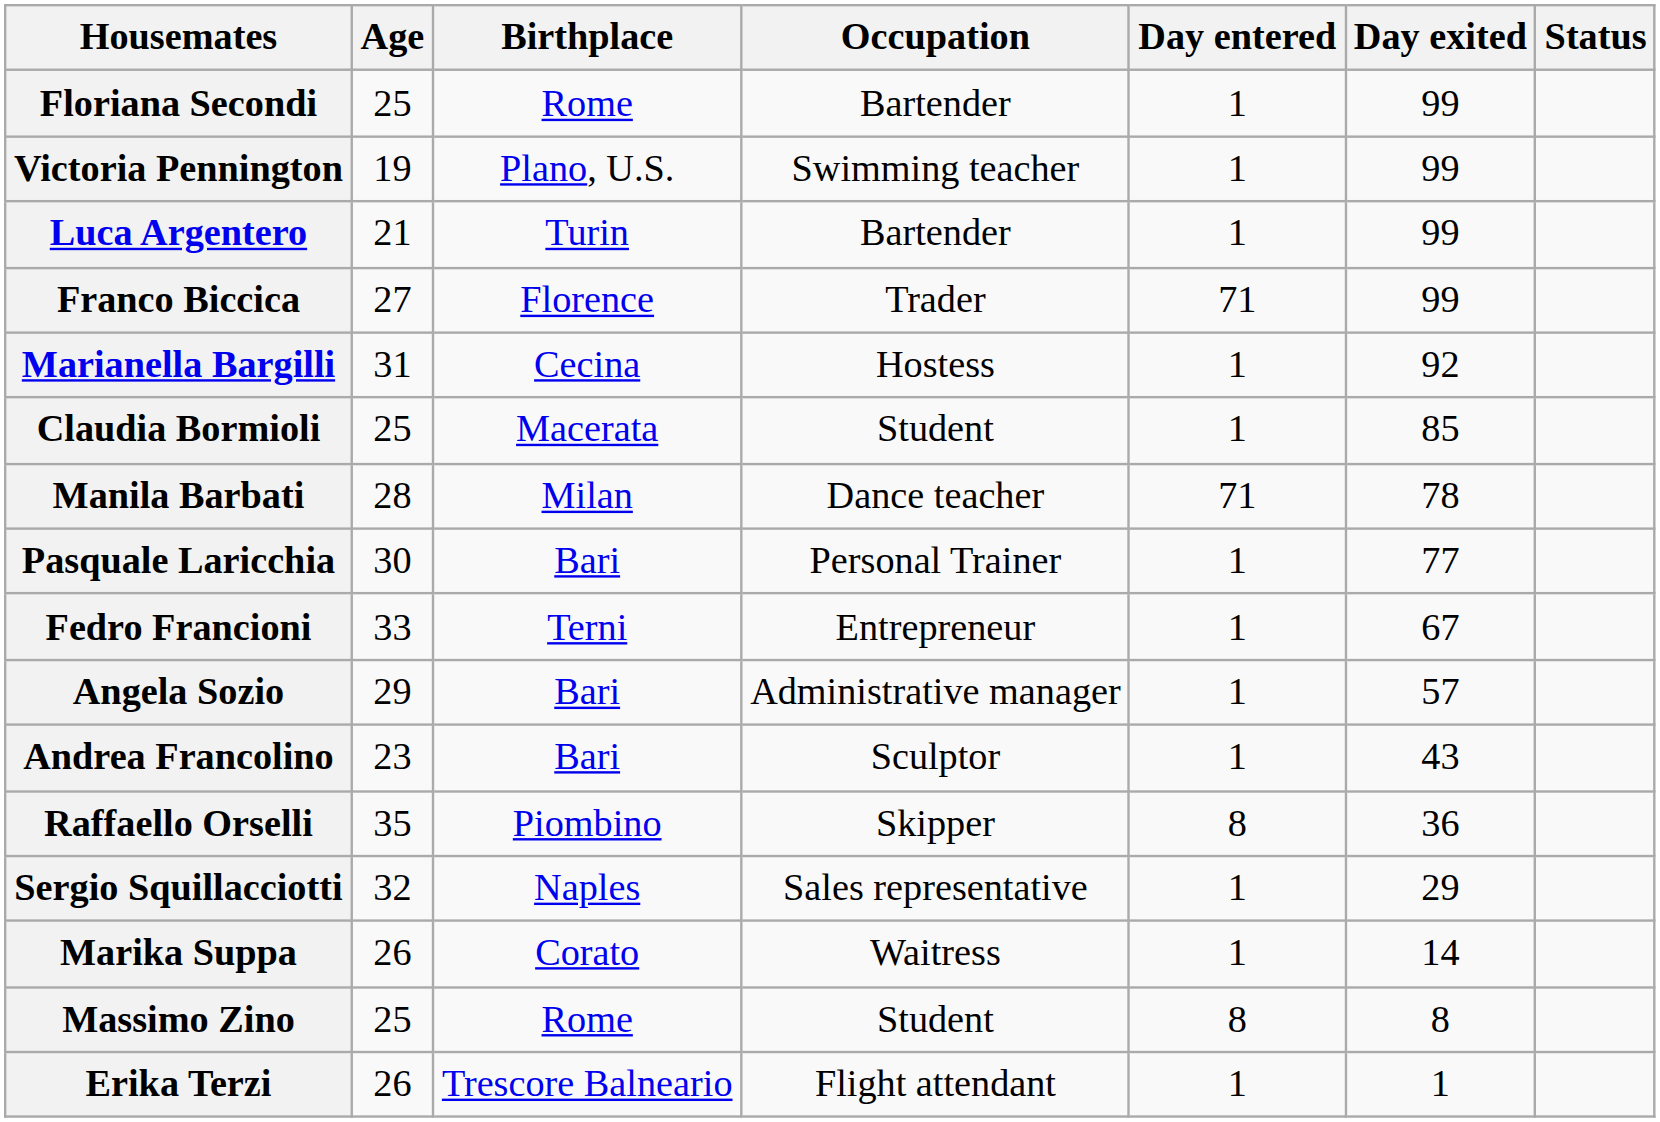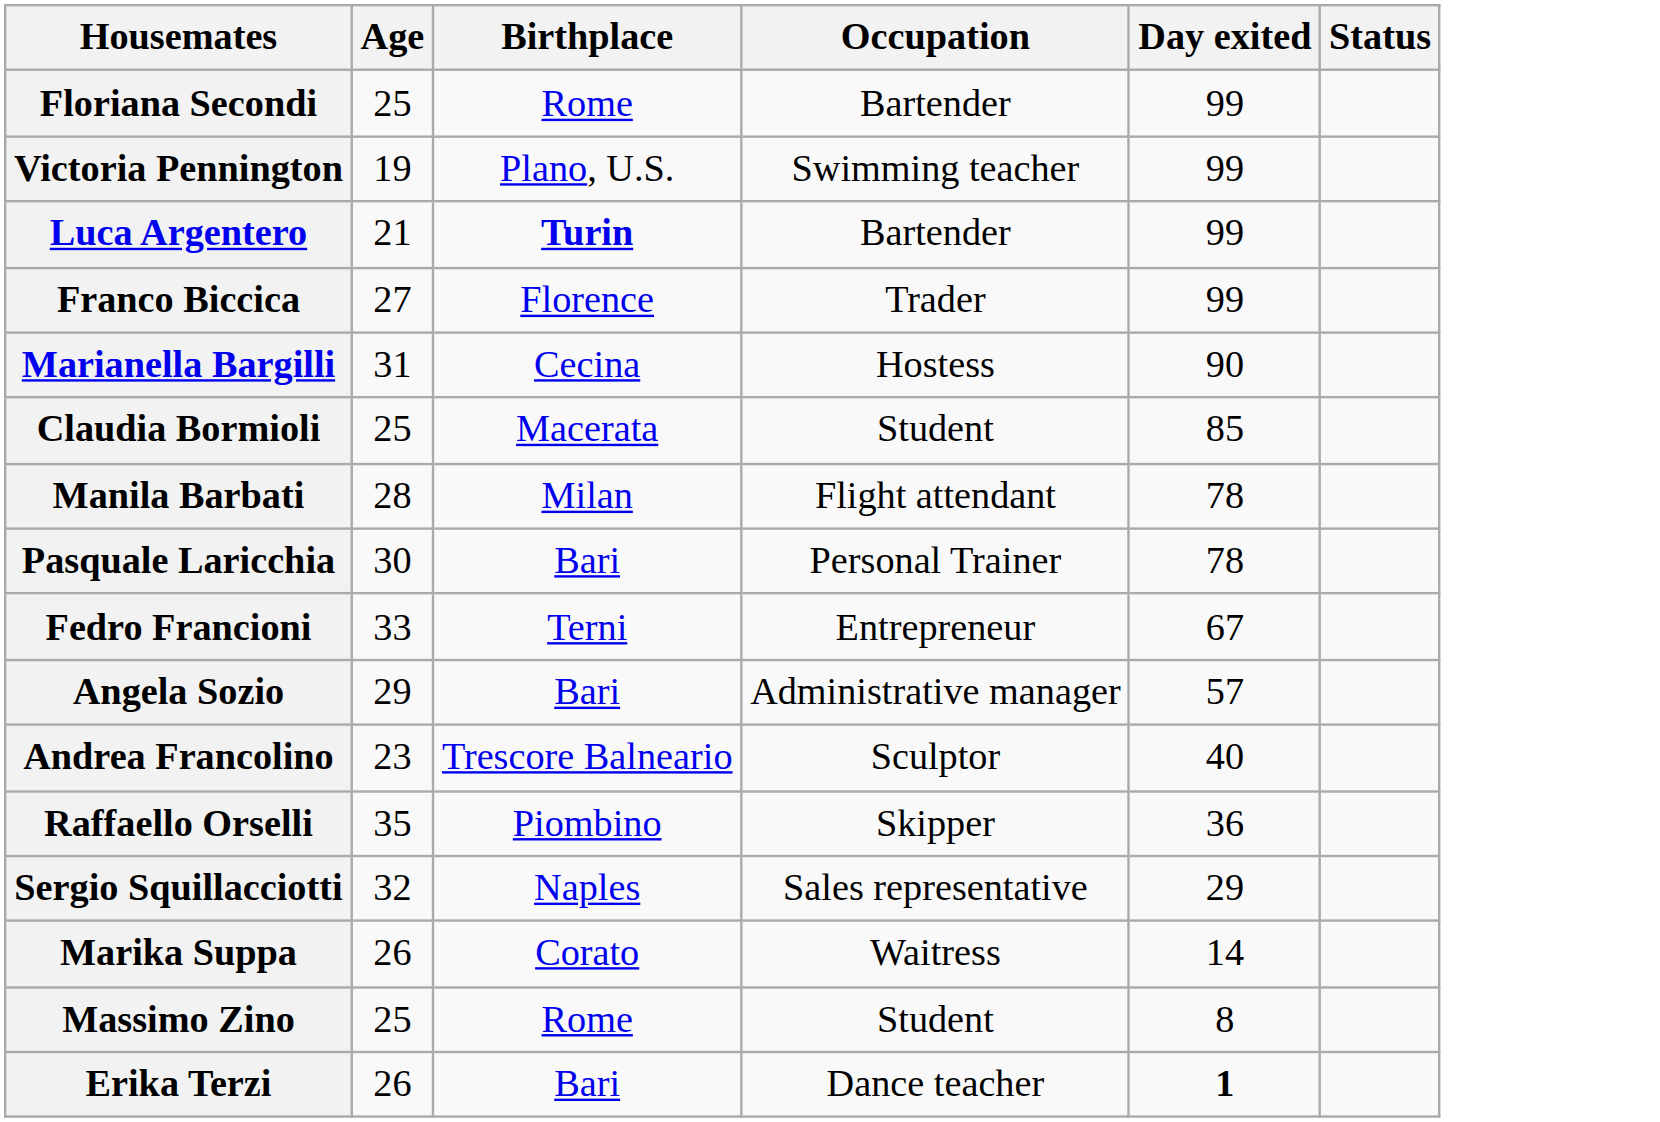 <table class="wikitable sortable" style="text-align:center; line-height:20px; width:auto;">
 <tr>
 <th>Housemates</th>
 <th>Age</th>
 <th>Birthplace</th>
 <th>Occupation</th>
-<th>Day entered</th>
 <th>Day exited</th>
 <th>Status</th>
 </tr>
 <tr>
 <th>Floriana Secondi</th>
 <td>25</td>
 <td><a href='#'>Rome</a></td>
 <td>Bartender</td>
-<td>1</td>
 <td>99</td>
 <td></td>
 </tr>
 <tr>
 <th>Victoria Pennington</th>
 <td>19</td>
 <td><a href='#'>Plano</a>, U.S.</td>
 <td>Swimming teacher</td>
-<td>1</td>
 <td>99</td>
 <td></td>
 </tr>
 <tr>
 <th><a href='#'>Luca Argentero</a></th>
 <td>21</td>
-<td><a href='#'>Turin</a></td>
+<td><strong><a href='#'>Turin</a></strong></td>
 <td>Bartender</td>
-<td>1</td>
 <td>99</td>
 <td></td>
 </tr>
 <tr>
 <th>Franco Biccica</th>
 <td>27</td>
 <td><a href='#'>Florence</a></td>
 <td>Trader</td>
-<td>71</td>
 <td>99</td>
 <td></td>
 </tr>
 <tr>
 <th><a href='#'>Marianella Bargilli</a></th>
 <td>31</td>
 <td><a href='#'>Cecina</a></td>
 <td>Hostess</td>
-<td>1</td>
-<td>92</td>
+<td>90</td>
 <td></td>
 </tr>
 <tr>
 <th>Claudia Bormioli</th>
 <td>25</td>
 <td><a href='#'>Macerata</a></td>
 <td>Student</td>
-<td>1</td>
 <td>85</td>
 <td></td>
 </tr>
 <tr>
 <th>Manila Barbati</th>
 <td>28</td>
 <td><a href='#'>Milan</a></td>
-<td>Dance teacher</td>
-<td>71</td>
+<td>Flight attendant</td>
 <td>78</td>
 <td></td>
 </tr>
 <tr>
 <th>Pasquale Laricchia</th>
 <td>30</td>
 <td><a href='#'>Bari</a></td>
 <td>Personal Trainer</td>
-<td>1</td>
-<td>77</td>
+<td>78</td>
 <td></td>
 </tr>
 <tr>
 <th>Fedro Francioni</th>
 <td>33</td>
 <td><a href='#'>Terni</a></td>
 <td>Entrepreneur</td>
-<td>1</td>
 <td>67</td>
 <td></td>
 </tr>
 <tr>
 <th>Angela Sozio</th>
 <td>29</td>
 <td><a href='#'>Bari</a></td>
 <td>Administrative manager</td>
-<td>1</td>
 <td>57</td>
 <td></td>
 </tr>
 <tr>
 <th>Andrea Francolino</th>
 <td>23</td>
-<td><a href='#'>Bari</a></td>
+<td><a href='#'>Trescore Balneario</a></td>
 <td>Sculptor</td>
-<td>1</td>
-<td>43</td>
+<td>40</td>
 <td></td>
 </tr>
 <tr>
 <th>Raffaello Orselli</th>
 <td>35</td>
 <td><a href='#'>Piombino</a></td>
 <td>Skipper</td>
-<td>8</td>
 <td>36</td>
 <td></td>
 </tr>
 <tr>
 <th>Sergio Squillacciotti</th>
 <td>32</td>
 <td><a href='#'>Naples</a></td>
 <td>Sales representative</td>
-<td>1</td>
 <td>29</td>
 <td></td>
 </tr>
 <tr>
 <th>Marika Suppa</th>
 <td>26</td>
 <td><a href='#'>Corato</a></td>
 <td>Waitress</td>
-<td>1</td>
 <td>14</td>
 <td></td>
 </tr>
 <tr>
 <th>Massimo Zino</th>
 <td>25</td>
 <td><a href='#'>Rome</a></td>
 <td>Student</td>
 <td>8</td>
-<td>8</td>
 <td></td>
 </tr>
 <tr>
 <th>Erika Terzi</th>
 <td>26</td>
-<td><a href='#'>Trescore Balneario</a></td>
-<td>Flight attendant</td>
-<td>1</td>
-<td>1</td>
+<td><a href='#'>Bari</a></td>
+<td>Dance teacher</td>
+<td><strong>1</strong></td>
 <td></td>
 </tr>
 </table>
